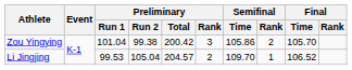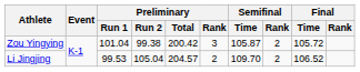 <table class=wikitable style="font-size:90%">
 <tr>
 <th rowspan=2>Athlete</th>
 <th rowspan=2>Event</th>
 <th colspan=4>Preliminary</th>
 <th colspan=2>Semifinal</th>
 <th colspan=2>Final</th>
 </tr>
 <tr>
 <th>Run 1</th>
 <th>Run 2</th>
 <th>Total</th>
 <th>Rank</th>
 <th>Time</th>
 <th>Rank</th>
 <th>Time</th>
 <th>Rank</th>
 </tr>
 <tr>
 <td><a href='#'>Zou Yingying</a></td>
 <td rowspan=2><a href='#'>K-1</a></td>
 <td align=center>101.04</td>
 <td align=center>99.38</td>
 <td align=center>200.42</td>
 <td align=center>3</td>
-<td align=center>105.86</td>
+<td align=center>105.87</td>
 <td align=center>2</td>
-<td align=center>105.70</td>
+<td align=center>105.72</td>
 <td align=center></td>
 </tr>
 <tr>
 <td><a href='#'>Li Jingjing</a></td>
 <td align=center>99.53</td>
 <td align=center>105.04</td>
 <td align=center>204.57</td>
 <td align=center>2</td>
 <td align=center>109.70</td>
-<td align=center>1</td>
+<td align=center>2</td>
 <td align=center>106.52</td>
 <td align=center></td>
 </tr>
 </table>
